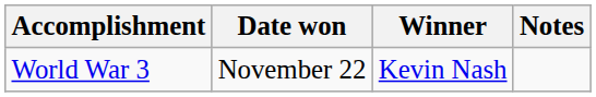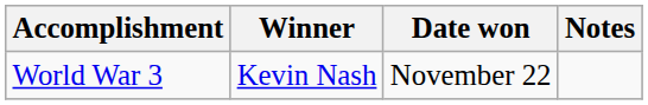 <table class="wikitable">
 <tr>
 <th>Accomplishment</th>
+<th>Winner</th>
 <th>Date won</th>
-<th>Winner</th>
 <th>Notes</th>
 </tr>
 <tr>
 <td><a href='#'>World War 3</a></td>
+<td><a href='#'>Kevin Nash</a></td>
 <td>November 22</td>
-<td><a href='#'>Kevin Nash</a></td>
 <td></td>
 </tr>
 </table>
